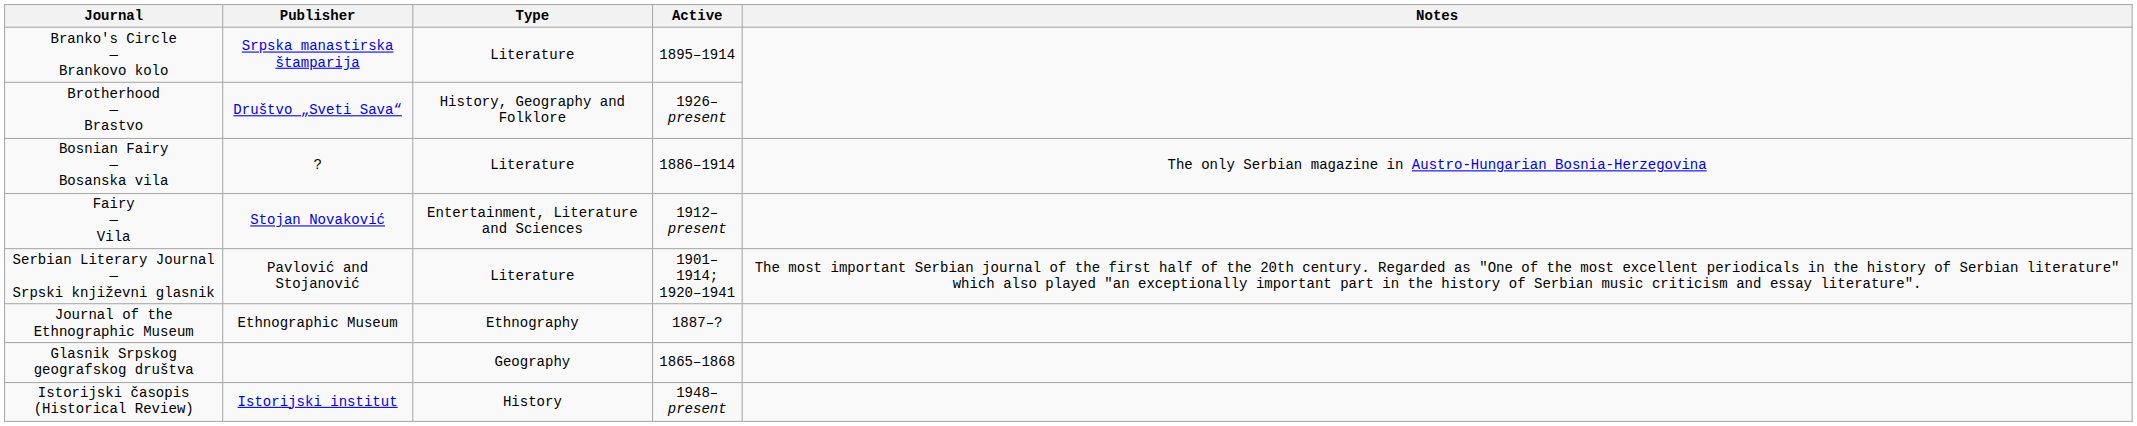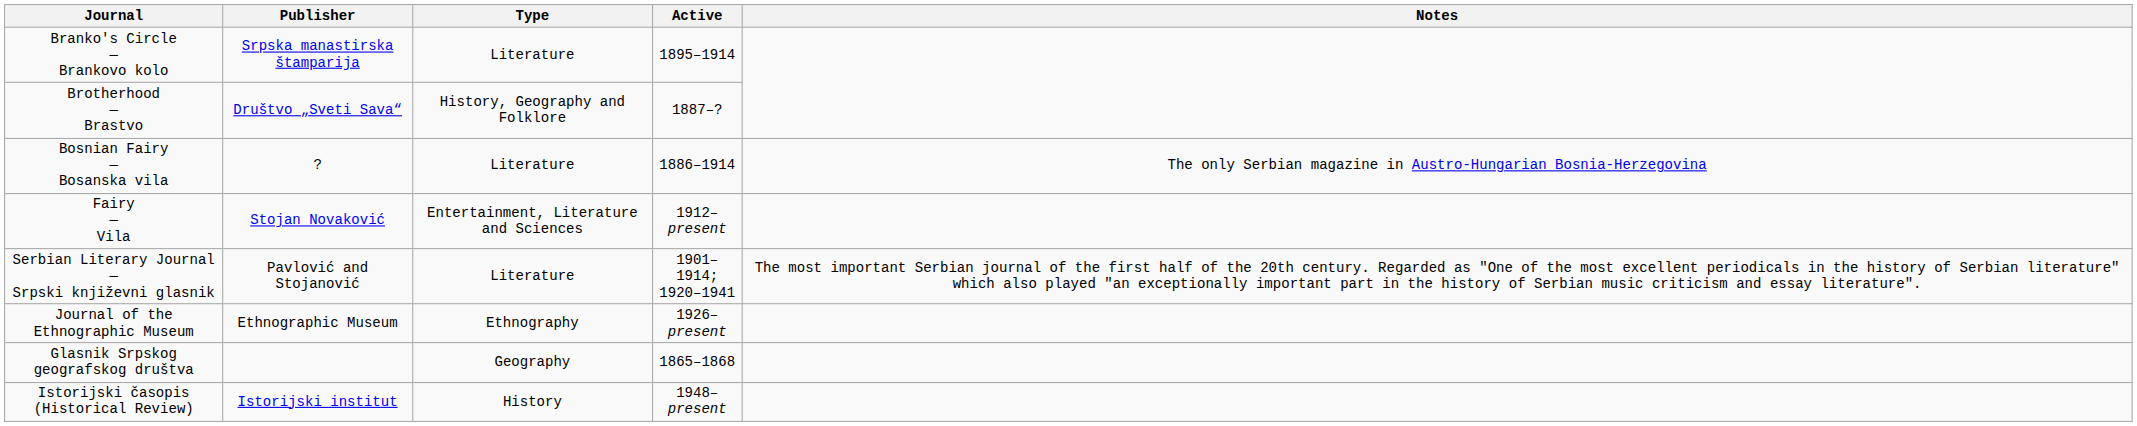 <table class="wikitable sortable" style="text-align:center">
 <tr>
 <th>Journal</th>
 <th>Publisher</th>
 <th>Type</th>
 <th>Active</th>
 <th>Notes</th>
 </tr>
 <tr>
 <td>Branko's Circle <br>—<br> Brankovo kolo <br> </td>
 <td><a href='#'>Srpska manastirska štamparija</a> <br> </td>
 <td>Literature</td>
 <td>1895–1914</td>
 </tr>
 <tr>
 <td>Brotherhood <br>—<br> Brastvo <br> </td>
 <td><a href='#'>Društvo „Sveti Sava“</a> <br> </td>
 <td>History, Geography and Folklore</td>
-<td>1926–<em>present</em></td>
+<td>1887–?</td>
 </tr>
 <tr>
 <td>Bosnian Fairy <br>—<br> Bosanska vila <br> </td>
 <td>? <br> </td>
 <td>Literature</td>
 <td>1886–1914</td>
 <td>The only Serbian magazine in <a href='#'>Austro-Hungarian Bosnia-Herzegovina</a></td>
 </tr>
 <tr>
 <td>Fairy <br>—<br> Vila <br> </td>
 <td><a href='#'>Stojan Novaković</a> <br> </td>
 <td>Entertainment, Literature and Sciences</td>
 <td>1912–<em>present</em></td>
 </tr>
 <tr>
 <td>Serbian Literary Journal <br>—<br> Srpski književni glasnik <br> </td>
 <td>Pavlović and Stojanović <br> </td>
 <td>Literature</td>
 <td>1901–1914;<br>1920–1941</td>
 <td>The most important Serbian journal of the first half of the 20th century. Regarded as "One of the most excellent periodicals in the history of Serbian literature" which also played "an exceptionally important part in the history of Serbian music criticism and essay literature".</td>
 </tr>
 <tr>
 <td>Journal of the Ethnographic Museum</td>
 <td>Ethnographic Museum <br> </td>
 <td>Ethnography</td>
-<td>1887–?</td>
+<td>1926–<em>present</em></td>
 <td></td>
 </tr>
 <tr>
 <td>Glasnik Srpskog geografskog društva</td>
 <td></td>
 <td>Geography</td>
 <td>1865–1868</td>
 <td></td>
 </tr>
 <tr>
 <td>Istorijski časopis<br>(Historical Review)</td>
 <td><a href='#'>Istorijski institut</a> <br> </td>
 <td>History</td>
 <td>1948–<em>present</em></td>
 <td></td>
 </tr>
 </table>
